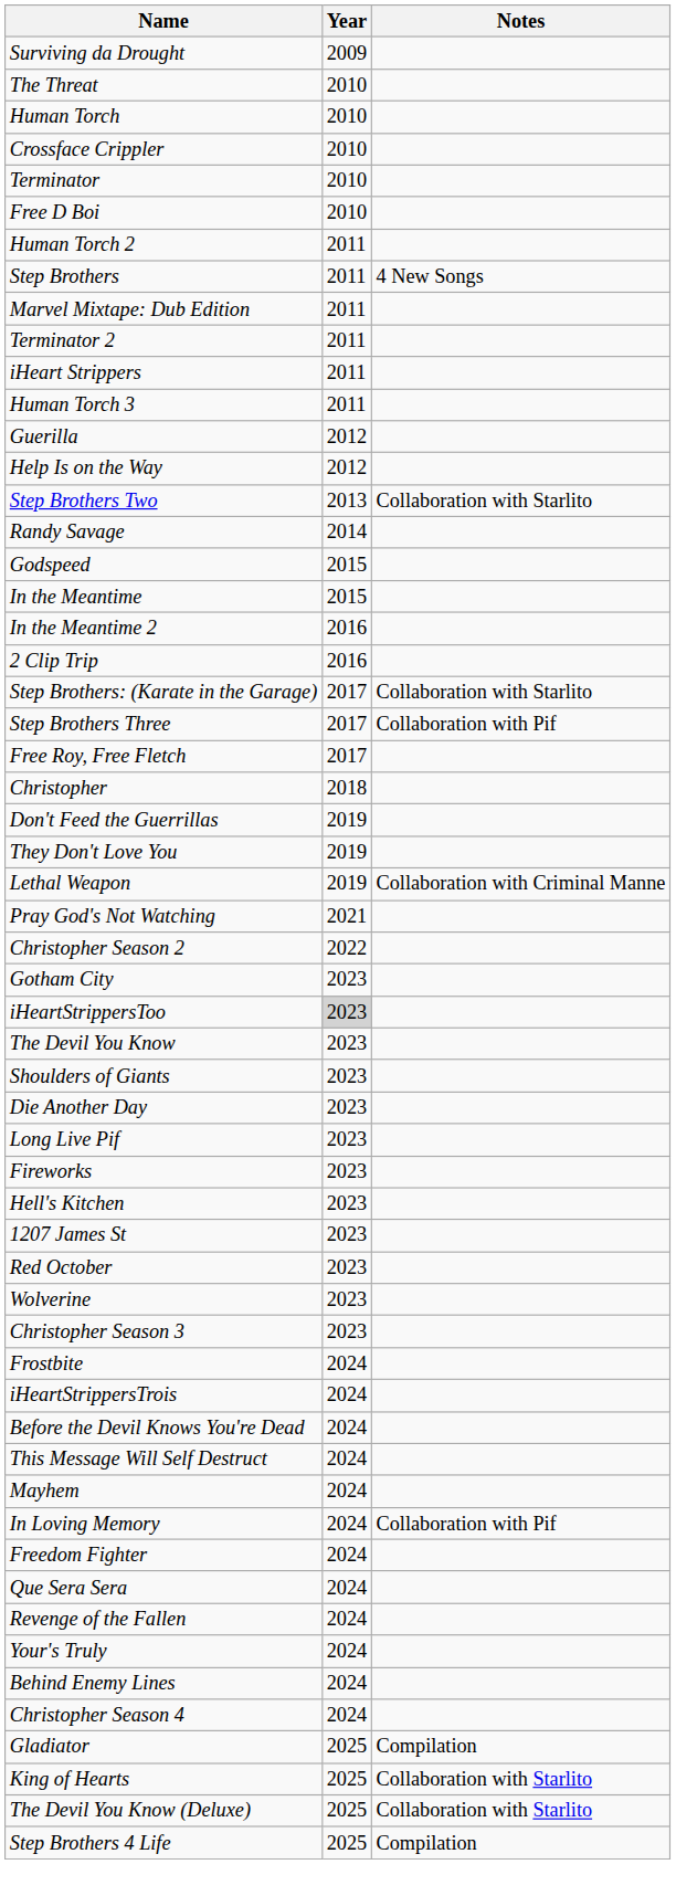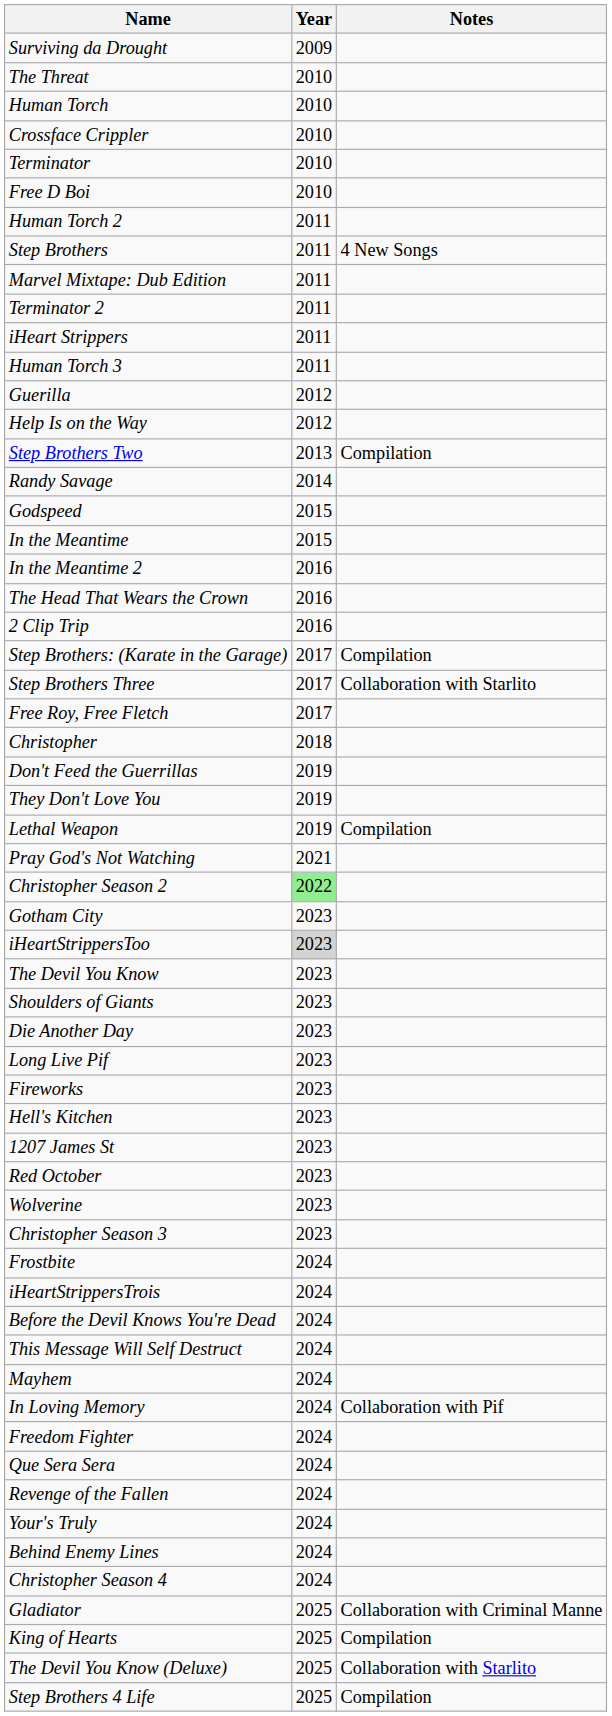 <table class="wikitable">
 <tr>
 <th>Name</th>
 <th>Year</th>
 <th>Notes</th>
 </tr>
 <tr>
 <td><em>Surviving da Drought</em></td>
 <td>2009</td>
 <td></td>
 </tr>
 <tr>
 <td><em>The Threat</em></td>
 <td>2010</td>
 <td></td>
 </tr>
 <tr>
 <td><em>Human Torch</em></td>
 <td>2010</td>
 <td></td>
 </tr>
 <tr>
 <td><em>Crossface Crippler</em></td>
 <td>2010</td>
 <td></td>
 </tr>
 <tr>
 <td><em>Terminator</em></td>
 <td>2010</td>
 <td></td>
 </tr>
 <tr>
 <td><em>Free D Boi</em></td>
 <td>2010</td>
 <td></td>
 </tr>
 <tr>
 <td><em>Human Torch 2</em></td>
 <td>2011</td>
 <td></td>
 </tr>
 <tr>
 <td><em>Step Brothers</em></td>
 <td>2011</td>
 <td>4 New Songs</td>
 </tr>
 <tr>
 <td><em>Marvel Mixtape: Dub Edition</em></td>
 <td>2011</td>
 <td></td>
 </tr>
 <tr>
 <td><em>Terminator 2</em></td>
 <td>2011</td>
 <td></td>
 </tr>
 <tr>
 <td><em>iHeart Strippers</em></td>
 <td>2011</td>
 <td></td>
 </tr>
 <tr>
 <td><em>Human Torch 3</em></td>
 <td>2011</td>
 <td></td>
 </tr>
 <tr>
 <td><em>Guerilla</em></td>
 <td>2012</td>
 <td></td>
 </tr>
 <tr>
 <td><em>Help Is on the Way</em></td>
 <td>2012</td>
 <td></td>
 </tr>
 <tr>
 <td><em><a href='#'>Step Brothers Two</a></em></td>
 <td>2013</td>
-<td>Collaboration with Starlito</td>
+<td>Compilation</td>
 </tr>
 <tr>
 <td><em>Randy Savage</em></td>
 <td>2014</td>
 <td></td>
 </tr>
 <tr>
 <td><em>Godspeed</em></td>
 <td>2015</td>
 <td></td>
 </tr>
 <tr>
 <td><em>In the Meantime</em></td>
 <td>2015</td>
 <td></td>
 </tr>
 <tr>
 <td><em>In the Meantime 2</em></td>
 <td>2016</td>
 <td></td>
 </tr>
 <tr>
+<td><em>The Head That Wears the Crown</em></td>
+<td>2016</td>
+<td></td>
+</tr>
+<tr>
 <td><em>2 Clip Trip</em></td>
 <td>2016</td>
 <td></td>
 </tr>
 <tr>
 <td><em>Step Brothers: (Karate in the Garage)</em></td>
 <td>2017</td>
-<td>Collaboration with Starlito</td>
+<td>Compilation</td>
 </tr>
 <tr>
 <td><em>Step Brothers Three</em></td>
 <td>2017</td>
-<td>Collaboration with Pif</td>
+<td>Collaboration with Starlito</td>
 </tr>
 <tr>
 <td><em>Free Roy, Free Fletch</em></td>
 <td>2017</td>
 <td></td>
 </tr>
 <tr>
 <td><em>Christopher</em></td>
 <td>2018</td>
 <td></td>
 </tr>
 <tr>
 <td><em>Don't Feed the Guerrillas</em></td>
 <td>2019</td>
 <td></td>
 </tr>
 <tr>
 <td><em>They Don't Love You</em></td>
 <td>2019</td>
 <td></td>
 </tr>
 <tr>
 <td><em>Lethal Weapon</em></td>
 <td>2019</td>
-<td>Collaboration with Criminal Manne</td>
+<td>Compilation</td>
 </tr>
 <tr>
 <td><em>Pray God's Not Watching</em></td>
 <td>2021</td>
 <td></td>
 </tr>
 <tr>
 <td><em>Christopher Season 2</em></td>
-<td>2022</td>
+<td style="background: lightgreen;">2022</td>
 <td></td>
 </tr>
 <tr>
 <td><em>Gotham City</em></td>
 <td>2023</td>
 <td></td>
 </tr>
 <tr>
 <td><em>iHeartStrippersToo</em></td>
 <td style="background: lightgrey;">2023</td>
 <td></td>
 </tr>
 <tr>
 <td><em>The Devil You Know</em></td>
 <td>2023</td>
 <td></td>
 </tr>
 <tr>
 <td><em>Shoulders of Giants</em></td>
 <td>2023</td>
 <td></td>
 </tr>
 <tr>
 <td><em>Die Another Day</em></td>
 <td>2023</td>
 <td></td>
 </tr>
 <tr>
 <td><em>Long Live Pif</em></td>
 <td>2023</td>
 <td></td>
 </tr>
 <tr>
 <td><em>Fireworks</em></td>
 <td>2023</td>
 <td></td>
 </tr>
 <tr>
 <td><em>Hell's Kitchen</em></td>
 <td>2023</td>
 <td></td>
 </tr>
 <tr>
 <td><em>1207 James St</em></td>
 <td>2023</td>
 <td></td>
 </tr>
 <tr>
 <td><em>Red October</em></td>
 <td>2023</td>
 <td></td>
 </tr>
 <tr>
 <td><em>Wolverine</em></td>
 <td>2023</td>
 <td></td>
 </tr>
 <tr>
 <td><em>Christopher Season 3</em></td>
 <td>2023</td>
 <td></td>
 </tr>
 <tr>
 <td><em>Frostbite</em></td>
 <td>2024</td>
 <td></td>
 </tr>
 <tr>
 <td><em>iHeartStrippersTrois</em></td>
 <td>2024</td>
 <td></td>
 </tr>
 <tr>
 <td><em>Before the Devil Knows You're Dead</em></td>
 <td>2024</td>
 <td></td>
 </tr>
 <tr>
 <td><em>This Message Will Self Destruct</em></td>
 <td>2024</td>
 <td></td>
 </tr>
 <tr>
 <td><em>Mayhem</em></td>
 <td>2024</td>
 <td></td>
 </tr>
 <tr>
 <td><em>In Loving Memory</em></td>
 <td>2024</td>
 <td>Collaboration with Pif</td>
 </tr>
 <tr>
 <td><em>Freedom Fighter</em></td>
 <td>2024</td>
 <td></td>
 </tr>
 <tr>
 <td><em>Que Sera Sera</em></td>
 <td>2024</td>
 <td></td>
 </tr>
 <tr>
 <td><em>Revenge of the Fallen</em></td>
 <td>2024</td>
 <td></td>
 </tr>
 <tr>
 <td><em>Your's Truly</em></td>
 <td>2024</td>
 <td></td>
 </tr>
 <tr>
 <td><em>Behind Enemy Lines</em></td>
 <td>2024</td>
 <td></td>
 </tr>
 <tr>
 <td><em>Christopher Season 4</em></td>
 <td>2024</td>
 <td></td>
 </tr>
 <tr>
 <td><em>Gladiator</em></td>
 <td>2025</td>
-<td>Compilation</td>
+<td>Collaboration with Criminal Manne</td>
 </tr>
 <tr>
 <td><em>King of Hearts</em></td>
 <td>2025</td>
-<td>Collaboration with <a href='#'>Starlito</a></td>
+<td>Compilation</td>
 </tr>
 <tr>
 <td><em>The Devil You Know (Deluxe)</em></td>
 <td>2025</td>
 <td>Collaboration with <a href='#'>Starlito</a></td>
 </tr>
 <tr>
 <td><em>Step Brothers 4 Life</em></td>
 <td>2025</td>
 <td>Compilation</td>
 </tr>
 </table>
